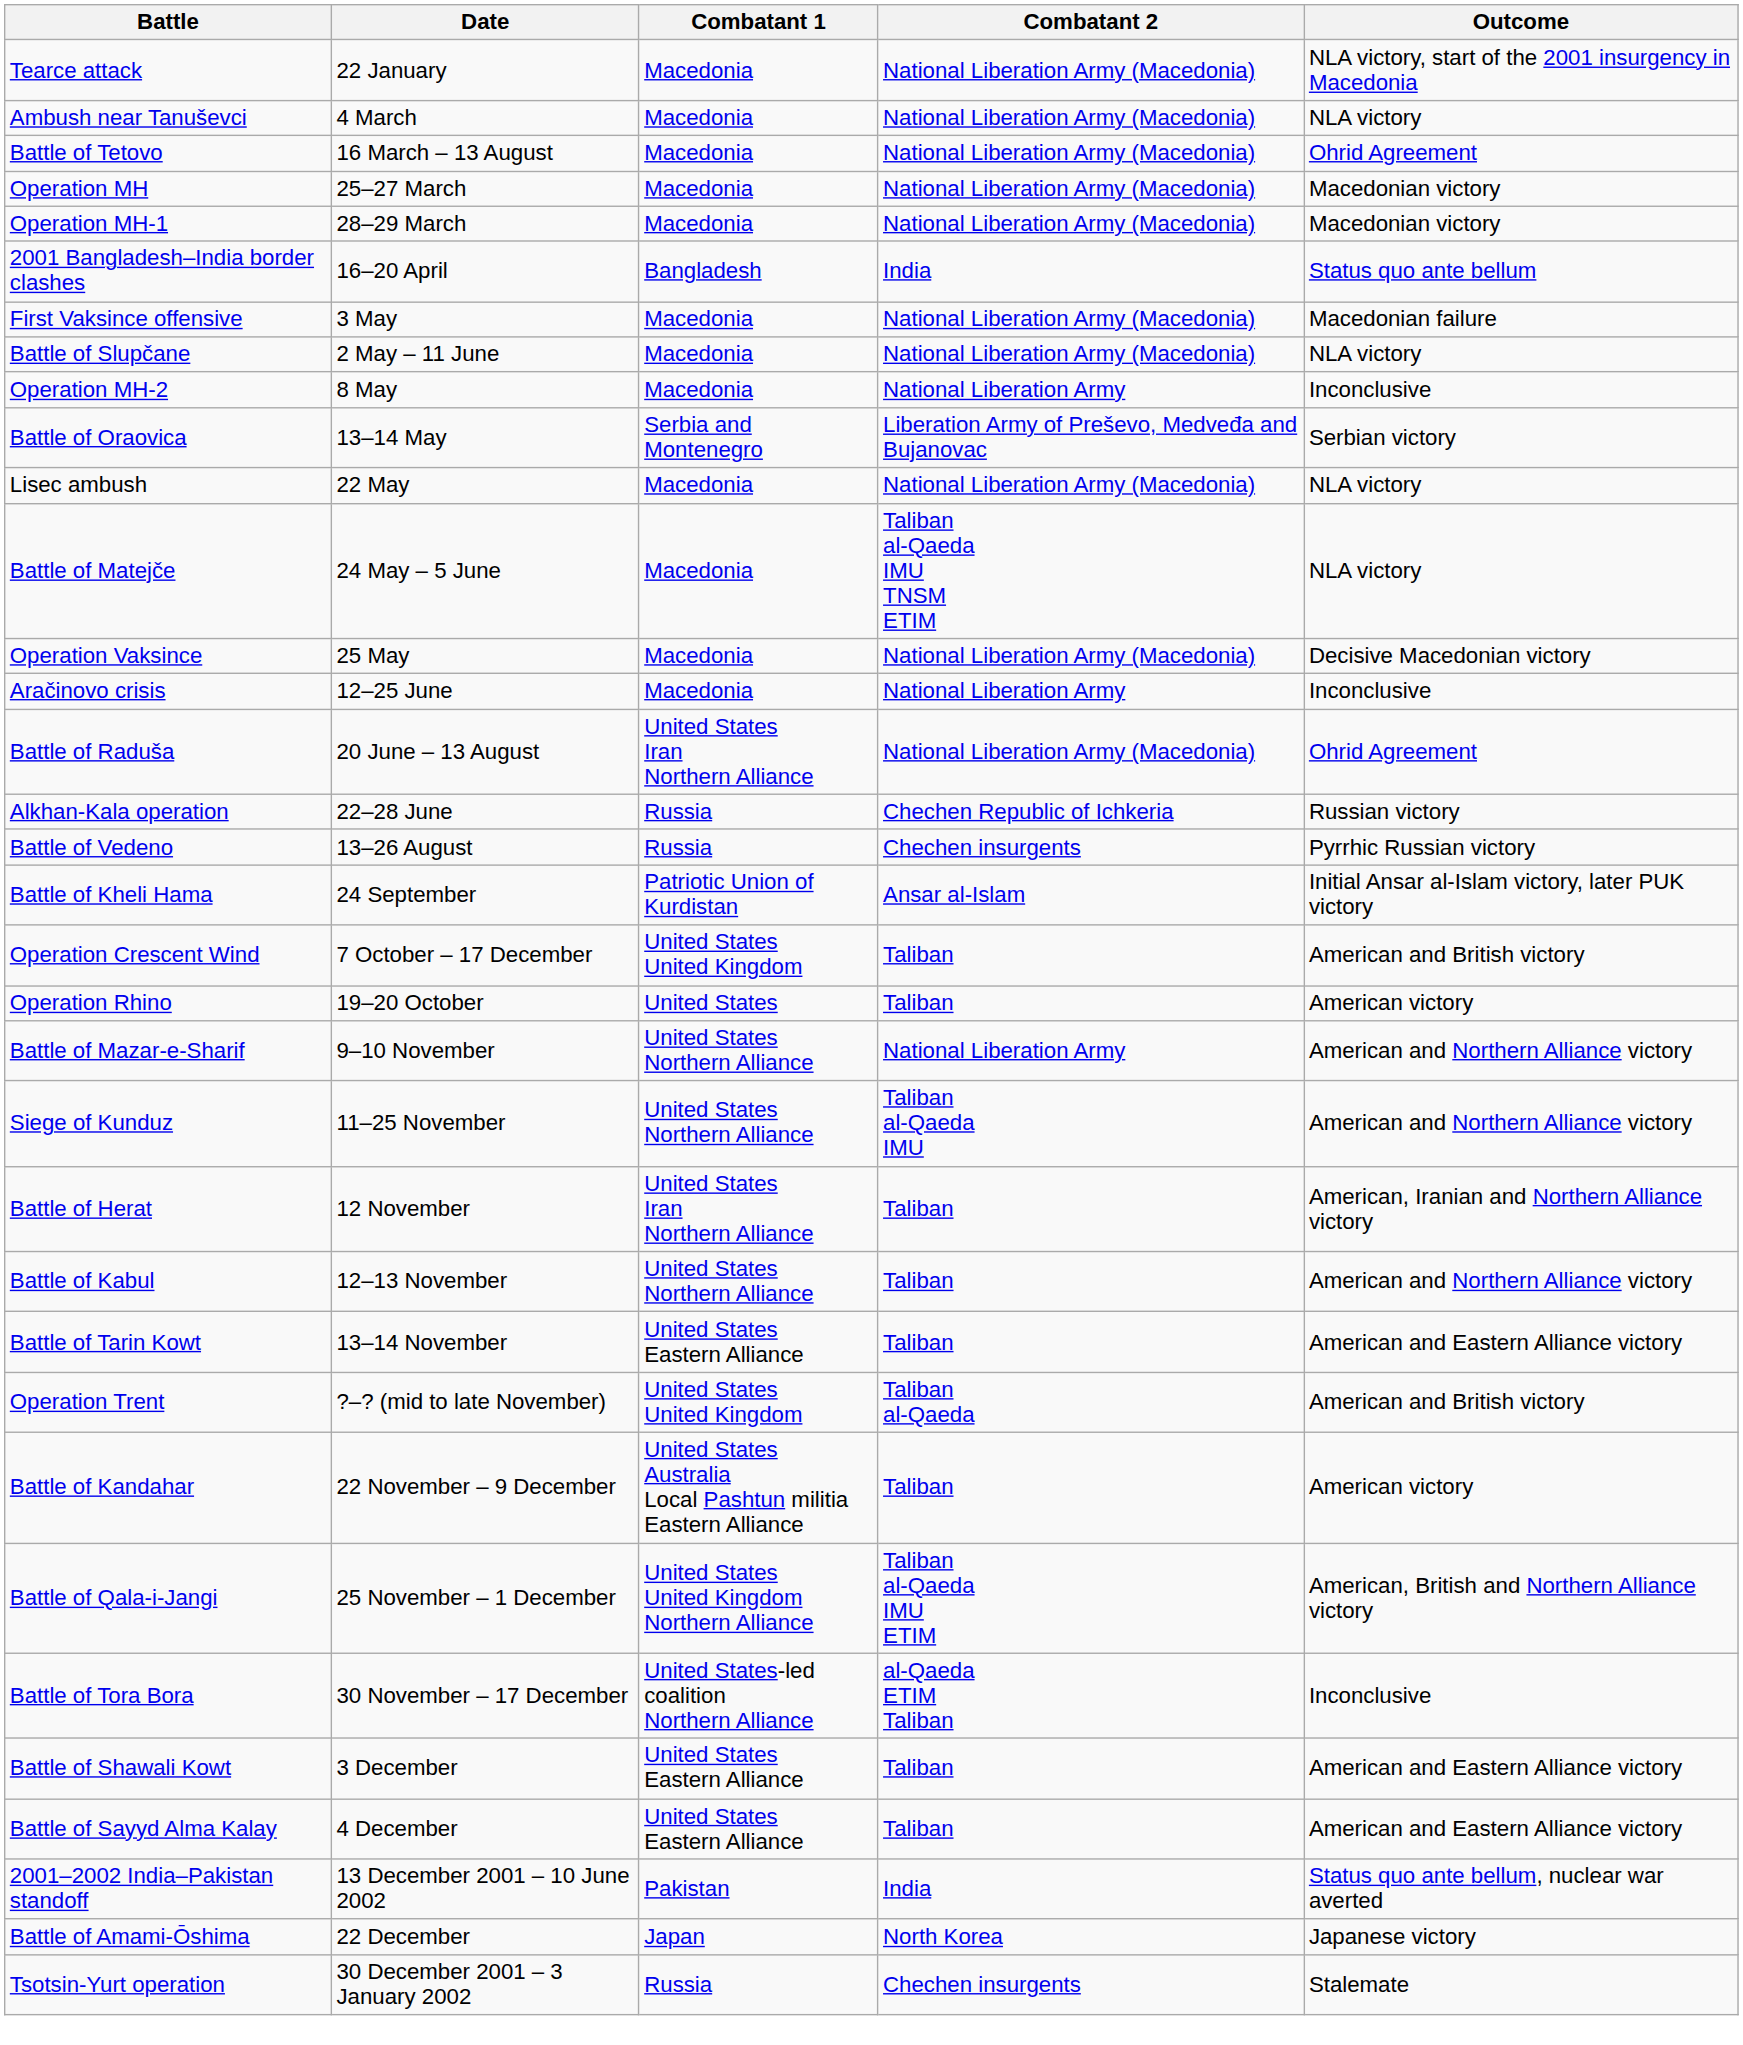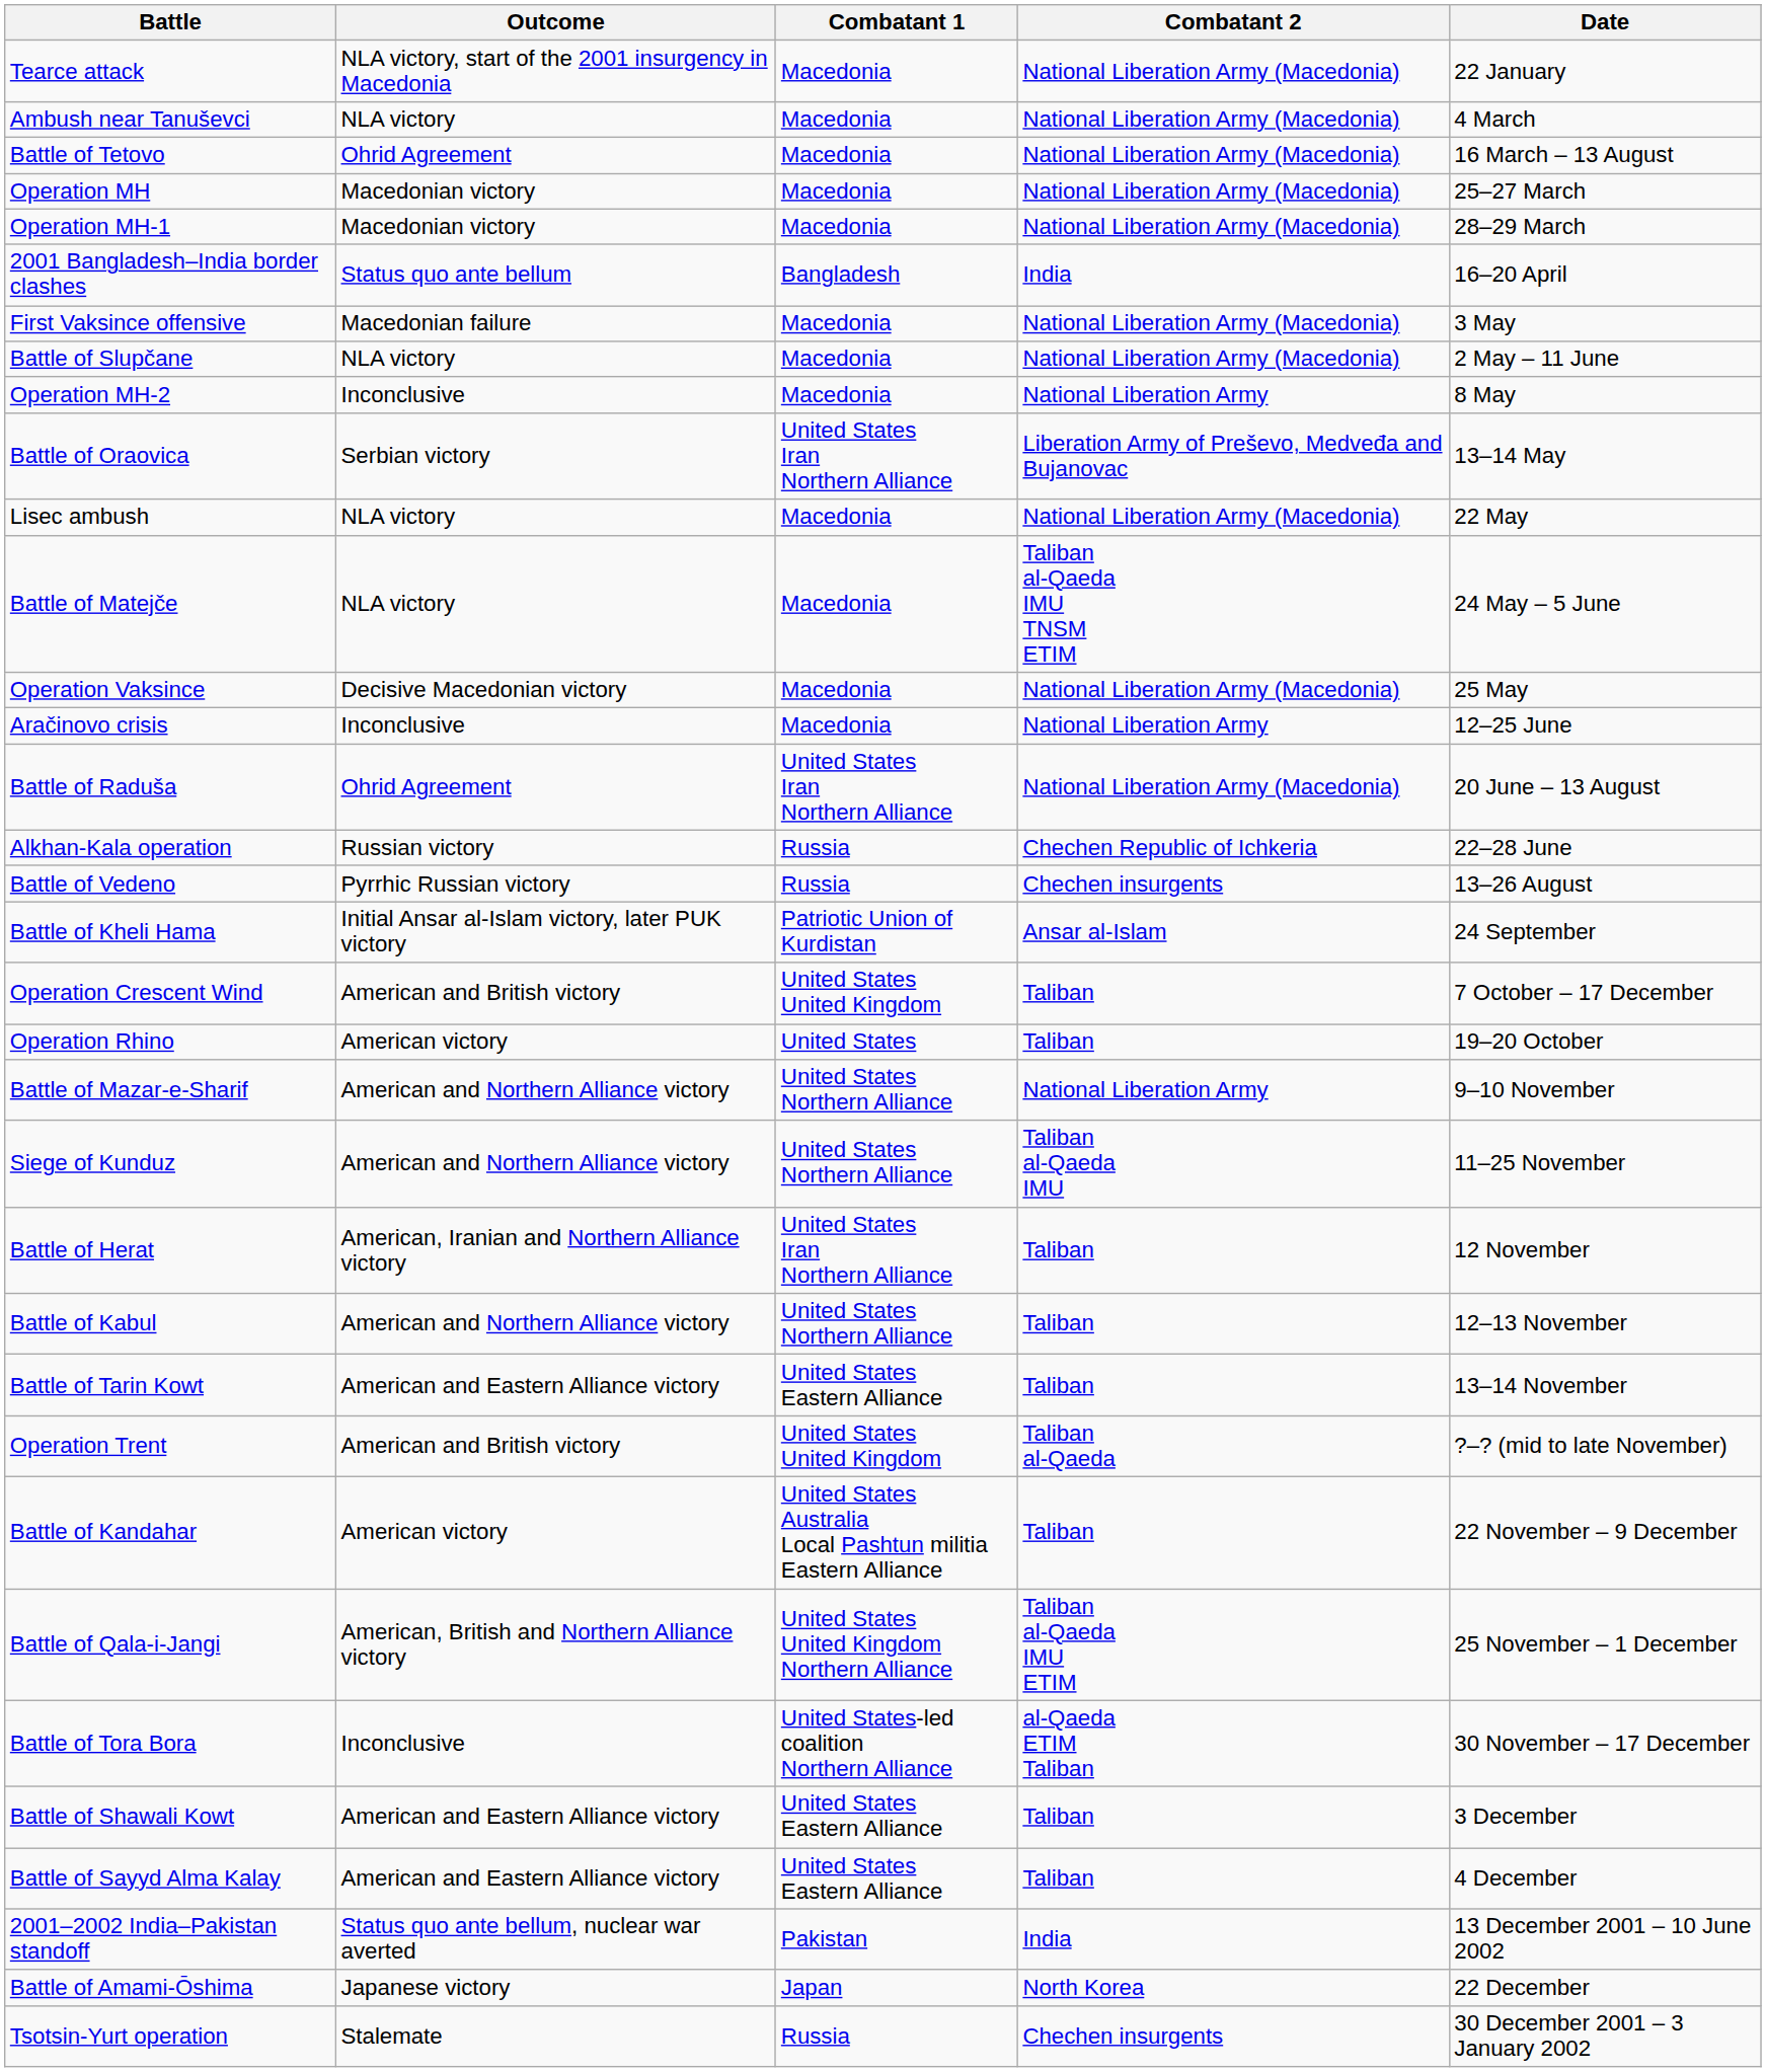 <table class="wikitable">
 <tr>
 <th>Battle</th>
-<th>Date</th>
+<th>Outcome</th>
 <th>Combatant 1</th>
 <th>Combatant 2</th>
-<th>Outcome</th>
+<th>Date</th>
 </tr>
 <tr>
 <td><a href='#'>Tearce attack</a></td>
-<td>22 January</td>
+<td>NLA victory, start of the <a href='#'>2001 insurgency in Macedonia</a></td>
 <td><a href='#'>Macedonia</a></td>
 <td><a href='#'>National Liberation Army (Macedonia)</a></td>
-<td>NLA victory, start of the <a href='#'>2001 insurgency in Macedonia</a></td>
+<td>22 January</td>
 </tr>
 <tr>
 <td><a href='#'>Ambush near Tanuševci</a></td>
-<td>4 March</td>
+<td>NLA victory</td>
 <td><a href='#'>Macedonia</a></td>
 <td><a href='#'>National Liberation Army (Macedonia)</a></td>
-<td>NLA victory</td>
+<td>4 March</td>
 </tr>
 <tr>
 <td><a href='#'>Battle of Tetovo</a></td>
-<td>16 March – 13 August</td>
+<td><a href='#'>Ohrid Agreement</a></td>
 <td><a href='#'>Macedonia</a></td>
 <td><a href='#'>National Liberation Army (Macedonia)</a></td>
-<td><a href='#'>Ohrid Agreement</a></td>
+<td>16 March – 13 August</td>
 </tr>
 <tr>
 <td><a href='#'>Operation MH</a></td>
-<td>25–27 March</td>
+<td>Macedonian victory</td>
 <td><a href='#'>Macedonia</a></td>
 <td><a href='#'>National Liberation Army (Macedonia)</a></td>
-<td>Macedonian victory</td>
+<td>25–27 March</td>
 </tr>
 <tr>
 <td><a href='#'>Operation MH-1</a></td>
-<td>28–29 March</td>
+<td>Macedonian victory</td>
 <td><a href='#'>Macedonia</a></td>
 <td><a href='#'>National Liberation Army (Macedonia)</a></td>
-<td>Macedonian victory</td>
+<td>28–29 March</td>
 </tr>
 <tr>
 <td><a href='#'>2001 Bangladesh–India border clashes</a></td>
-<td>16–20 April</td>
+<td><a href='#'>Status quo ante bellum</a></td>
 <td><a href='#'>Bangladesh</a></td>
 <td><a href='#'>India</a></td>
-<td><a href='#'>Status quo ante bellum</a></td>
+<td>16–20 April</td>
 </tr>
 <tr>
 <td><a href='#'>First Vaksince offensive</a></td>
-<td>3 May</td>
+<td>Macedonian failure</td>
 <td><a href='#'>Macedonia</a></td>
 <td><a href='#'>National Liberation Army (Macedonia)</a></td>
-<td>Macedonian failure</td>
+<td>3 May</td>
 </tr>
 <tr>
 <td><a href='#'>Battle of Slupčane</a></td>
-<td>2 May – 11 June</td>
+<td>NLA victory</td>
 <td><a href='#'>Macedonia</a></td>
 <td><a href='#'>National Liberation Army (Macedonia)</a></td>
-<td>NLA victory</td>
+<td>2 May – 11 June</td>
 </tr>
 <tr>
 <td><a href='#'>Operation MH-2</a></td>
-<td>8 May</td>
+<td>Inconclusive</td>
 <td><a href='#'>Macedonia</a></td>
 <td><a href='#'>National Liberation Army</a></td>
-<td>Inconclusive</td>
+<td>8 May</td>
 </tr>
 <tr>
 <td><a href='#'>Battle of Oraovica</a></td>
+<td>Serbian victory</td>
+<td><a href='#'>United States</a> <br> <a href='#'>Iran</a> <br> <a href='#'>Northern Alliance</a></td>
+<td><a href='#'>Liberation Army of Preševo, Medveđa and Bujanovac</a></td>
 <td>13–14 May</td>
-<td><a href='#'>Serbia and Montenegro</a></td>
-<td><a href='#'>Liberation Army of Preševo, Medveđa and Bujanovac</a></td>
-<td>Serbian victory</td>
 </tr>
 <tr>
 <td>Lisec ambush</td>
-<td>22 May</td>
+<td>NLA victory</td>
 <td><a href='#'>Macedonia</a></td>
 <td><a href='#'>National Liberation Army (Macedonia)</a></td>
-<td>NLA victory</td>
+<td>22 May</td>
 </tr>
 <tr>
 <td><a href='#'>Battle of Matejče</a></td>
-<td>24 May – 5 June</td>
+<td>NLA victory</td>
 <td><a href='#'>Macedonia</a></td>
 <td><a href='#'>Taliban</a> <br> <a href='#'>al-Qaeda</a> <br> <a href='#'>IMU</a> <br> <a href='#'>TNSM</a> <br> <a href='#'>ETIM</a></td>
-<td>NLA victory</td>
+<td>24 May – 5 June</td>
 </tr>
 <tr>
 <td><a href='#'>Operation Vaksince</a></td>
-<td>25 May</td>
+<td>Decisive Macedonian victory</td>
 <td><a href='#'>Macedonia</a></td>
 <td><a href='#'>National Liberation Army (Macedonia)</a></td>
-<td>Decisive Macedonian victory</td>
+<td>25 May</td>
 </tr>
 <tr>
 <td><a href='#'>Aračinovo crisis</a></td>
-<td>12–25 June</td>
+<td>Inconclusive</td>
 <td><a href='#'>Macedonia</a></td>
 <td><a href='#'>National Liberation Army</a></td>
-<td>Inconclusive</td>
+<td>12–25 June</td>
 </tr>
 <tr>
 <td><a href='#'>Battle of Raduša</a></td>
-<td>20 June – 13 August</td>
+<td><a href='#'>Ohrid Agreement</a></td>
 <td><a href='#'>United States</a> <br> <a href='#'>Iran</a> <br> <a href='#'>Northern Alliance</a></td>
 <td><a href='#'>National Liberation Army (Macedonia)</a></td>
-<td><a href='#'>Ohrid Agreement</a></td>
+<td>20 June – 13 August</td>
 </tr>
 <tr>
 <td><a href='#'>Alkhan-Kala operation</a></td>
-<td>22–28 June</td>
+<td>Russian victory</td>
 <td><a href='#'>Russia</a></td>
 <td><a href='#'>Chechen Republic of Ichkeria</a></td>
-<td>Russian victory</td>
+<td>22–28 June</td>
 </tr>
 <tr>
 <td><a href='#'>Battle of Vedeno</a></td>
-<td>13–26 August</td>
+<td>Pyrrhic Russian victory</td>
 <td><a href='#'>Russia</a></td>
 <td><a href='#'>Chechen insurgents</a></td>
-<td>Pyrrhic Russian victory</td>
+<td>13–26 August</td>
 </tr>
 <tr>
 <td><a href='#'>Battle of Kheli Hama</a></td>
-<td>24 September</td>
+<td>Initial Ansar al-Islam victory, later PUK victory</td>
 <td><a href='#'>Patriotic Union of Kurdistan</a></td>
 <td><a href='#'>Ansar al-Islam</a></td>
-<td>Initial Ansar al-Islam victory, later PUK victory</td>
+<td>24 September</td>
 </tr>
 <tr>
 <td><a href='#'>Operation Crescent Wind</a></td>
-<td>7 October – 17 December</td>
+<td>American and British victory</td>
 <td><a href='#'>United States</a> <br> <a href='#'>United Kingdom</a></td>
 <td><a href='#'>Taliban</a></td>
-<td>American and British victory</td>
+<td>7 October – 17 December</td>
 </tr>
 <tr>
 <td><a href='#'>Operation Rhino</a></td>
-<td>19–20 October</td>
+<td>American victory</td>
 <td><a href='#'>United States</a></td>
 <td><a href='#'>Taliban</a></td>
-<td>American victory</td>
+<td>19–20 October</td>
 </tr>
 <tr>
 <td><a href='#'>Battle of Mazar-e-Sharif</a></td>
-<td>9–10 November</td>
+<td>American and <a href='#'>Northern Alliance</a> victory</td>
 <td><a href='#'>United States</a> <br> <a href='#'>Northern Alliance</a></td>
 <td><a href='#'>National Liberation Army</a></td>
-<td>American and <a href='#'>Northern Alliance</a> victory</td>
+<td>9–10 November</td>
 </tr>
 <tr>
 <td><a href='#'>Siege of Kunduz</a></td>
-<td>11–25 November</td>
+<td>American and <a href='#'>Northern Alliance</a> victory</td>
 <td><a href='#'>United States</a> <br> <a href='#'>Northern Alliance</a></td>
 <td><a href='#'>Taliban</a> <br> <a href='#'>al-Qaeda</a>  <br> <a href='#'>IMU</a></td>
-<td>American and <a href='#'>Northern Alliance</a> victory</td>
+<td>11–25 November</td>
 </tr>
 <tr>
 <td><a href='#'>Battle of Herat</a></td>
-<td>12 November</td>
+<td>American, Iranian and <a href='#'>Northern Alliance</a> victory</td>
 <td><a href='#'>United States</a> <br> <a href='#'>Iran</a> <br> <a href='#'>Northern Alliance</a></td>
 <td><a href='#'>Taliban</a></td>
-<td>American, Iranian and <a href='#'>Northern Alliance</a> victory</td>
+<td>12 November</td>
 </tr>
 <tr>
 <td><a href='#'>Battle of Kabul</a></td>
-<td>12–13 November</td>
+<td>American and <a href='#'>Northern Alliance</a> victory</td>
 <td><a href='#'>United States</a> <br> <a href='#'>Northern Alliance</a></td>
 <td><a href='#'>Taliban</a></td>
-<td>American and <a href='#'>Northern Alliance</a> victory</td>
+<td>12–13 November</td>
 </tr>
 <tr>
 <td><a href='#'>Battle of Tarin Kowt</a></td>
-<td>13–14 November</td>
+<td>American and Eastern Alliance victory</td>
 <td><a href='#'>United States</a> <br> Eastern Alliance</td>
 <td><a href='#'>Taliban</a></td>
-<td>American and Eastern Alliance victory</td>
+<td>13–14 November</td>
 </tr>
 <tr>
 <td><a href='#'>Operation Trent</a></td>
-<td>?–? (mid to late November)</td>
+<td>American and British victory</td>
 <td><a href='#'>United States</a> <br> <a href='#'>United Kingdom</a></td>
 <td><a href='#'>Taliban</a> <br> <a href='#'>al-Qaeda</a></td>
-<td>American and British victory</td>
+<td>?–? (mid to late November)</td>
 </tr>
 <tr>
 <td><a href='#'>Battle of Kandahar</a></td>
-<td>22 November – 9 December</td>
+<td>American victory</td>
 <td><a href='#'>United States</a> <br> <a href='#'>Australia</a> <br> Local <a href='#'>Pashtun</a> militia <br> Eastern Alliance</td>
 <td><a href='#'>Taliban</a></td>
-<td>American victory</td>
+<td>22 November – 9 December</td>
 </tr>
 <tr>
 <td><a href='#'>Battle of Qala-i-Jangi</a></td>
-<td>25 November – 1 December</td>
+<td>American, British and <a href='#'>Northern Alliance</a> victory</td>
 <td><a href='#'>United States</a> <br> <a href='#'>United Kingdom</a> <br> <a href='#'>Northern Alliance</a></td>
 <td><a href='#'>Taliban</a> <br> <a href='#'>al-Qaeda</a> <br> <a href='#'>IMU</a> <br> <a href='#'>ETIM</a></td>
-<td>American, British and <a href='#'>Northern Alliance</a> victory</td>
+<td>25 November – 1 December</td>
 </tr>
 <tr>
 <td><a href='#'>Battle of Tora Bora</a></td>
-<td>30 November – 17 December</td>
+<td>Inconclusive</td>
 <td><a href='#'>United States</a>-led coalition <br> <a href='#'>Northern Alliance</a></td>
 <td><a href='#'>al-Qaeda</a> <br> <a href='#'>ETIM</a> <br> <a href='#'>Taliban</a></td>
-<td>Inconclusive</td>
+<td>30 November – 17 December</td>
 </tr>
 <tr>
 <td><a href='#'>Battle of Shawali Kowt</a></td>
-<td>3 December</td>
+<td>American and Eastern Alliance victory</td>
 <td><a href='#'>United States</a> <br> Eastern Alliance</td>
 <td><a href='#'>Taliban</a></td>
-<td>American and Eastern Alliance victory</td>
+<td>3 December</td>
 </tr>
 <tr>
 <td><a href='#'>Battle of Sayyd Alma Kalay</a></td>
-<td>4 December</td>
+<td>American and Eastern Alliance victory</td>
 <td><a href='#'>United States</a> <br> Eastern Alliance</td>
 <td><a href='#'>Taliban</a></td>
-<td>American and Eastern Alliance victory</td>
+<td>4 December</td>
 </tr>
 <tr>
 <td><a href='#'>2001–2002 India–Pakistan standoff</a></td>
-<td>13 December 2001 – 10 June 2002</td>
+<td><a href='#'>Status quo ante bellum</a>, nuclear war averted</td>
 <td><a href='#'>Pakistan</a></td>
 <td><a href='#'>India</a></td>
-<td><a href='#'>Status quo ante bellum</a>, nuclear war averted</td>
+<td>13 December 2001 – 10 June 2002</td>
 </tr>
 <tr>
 <td><a href='#'>Battle of Amami-Ōshima</a></td>
-<td>22 December</td>
+<td>Japanese victory</td>
 <td><a href='#'>Japan</a></td>
 <td><a href='#'>North Korea</a></td>
-<td>Japanese victory</td>
+<td>22 December</td>
 </tr>
 <tr>
 <td><a href='#'>Tsotsin-Yurt operation</a></td>
-<td>30 December 2001 – 3 January 2002</td>
+<td>Stalemate</td>
 <td><a href='#'>Russia</a></td>
 <td><a href='#'>Chechen insurgents</a></td>
-<td>Stalemate</td>
+<td>30 December 2001 – 3 January 2002</td>
 </tr>
 </table>
